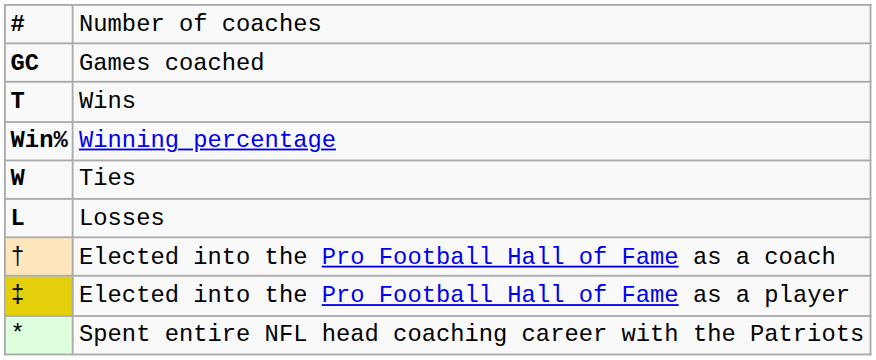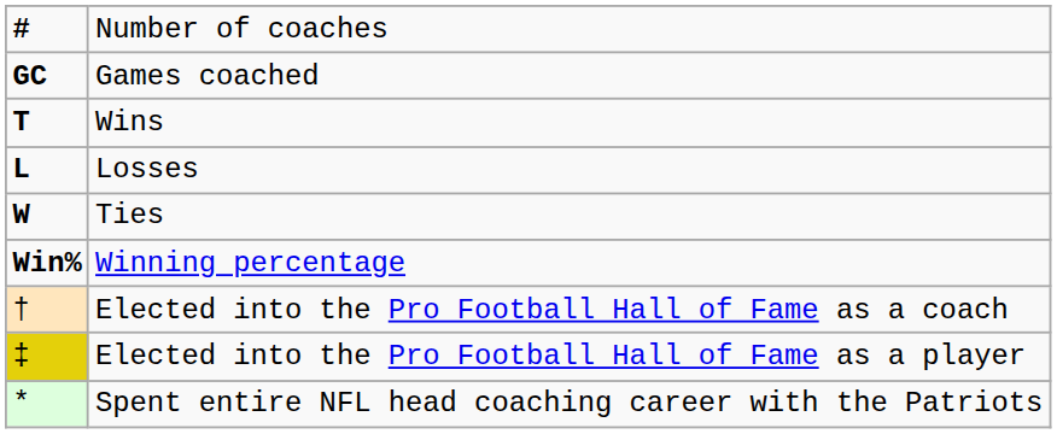 <table class="wikitable">
 <tr>
 <td><strong>#</strong></td>
 <td>Number of coaches</td>
 </tr>
 <tr>
 <td><strong>GC</strong></td>
 <td>Games coached</td>
 </tr>
 <tr>
 <td><strong>T</strong></td>
 <td>Wins</td>
 </tr>
 <tr>
-<td><strong>Win%</strong></td>
-<td><a href='#'>Winning percentage</a></td>
+<td><strong>L</strong></td>
+<td>Losses</td>
 </tr>
 <tr>
 <td><strong>W</strong></td>
 <td>Ties</td>
 </tr>
 <tr>
-<td><strong>L</strong></td>
-<td>Losses</td>
+<td><strong>Win%</strong></td>
+<td><a href='#'>Winning percentage</a></td>
 </tr>
 <tr>
 <td style="background-color:#FFE6BD">†</td>
 <td>Elected into the <a href='#'>Pro Football Hall of Fame</a> as a coach</td>
 </tr>
 <tr>
 <td style="background-color:#E4D00A">‡</td>
 <td>Elected into the <a href='#'>Pro Football Hall of Fame</a> as a player</td>
 </tr>
 <tr>
 <td style="background-color:#ddffdd">*</td>
 <td>Spent entire NFL head coaching career with the Patriots</td>
 </tr>
 </table>
